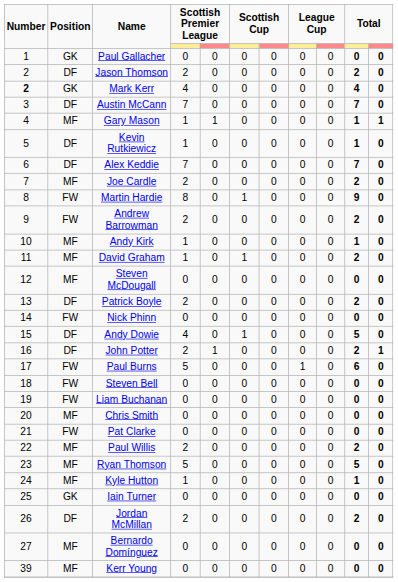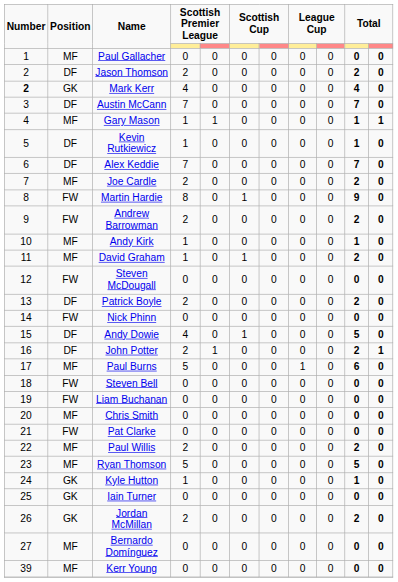 <table class="wikitable" style="font-size: 100%; text-align: center;">
 <tr>
 <td rowspan="2" width="10%" align="center"><strong>Number</strong></td>
 <td rowspan="2" width="10%" align="center"><strong>Position</strong></td>
 <td rowspan="2" width="20%" align="center"><strong>Name</strong></td>
 <td colspan="2" align="center"><strong>Scottish Premier League</strong></td>
 <td colspan="2" align="center"><strong>Scottish Cup</strong></td>
 <td colspan="2" align="center"><strong>League Cup</strong></td>
 <td colspan="2" align="center"><strong>Total </strong></td>
 </tr>
 <tr>
 <th width=60 style="background: #FFEE99"></th>
 <th width=60 style="background: #FF8888"></th>
 <th width=60 style="background: #FFEE99"></th>
 <th width=60 style="background: #FF8888"></th>
 <th width=60 style="background: #FFEE99"></th>
 <th width=60 style="background: #FF8888"></th>
 <th width=60 style="background: #FFEE99"></th>
 <th width=60 style="background: #FF8888"></th>
 </tr>
 <tr>
 <td>1</td>
-<td>GK</td>
+<td>MF</td>
 <td><a href='#'>Paul Gallacher</a></td>
 <td>0</td>
 <td>0</td>
 <td>0</td>
 <td>0</td>
 <td>0</td>
 <td>0</td>
 <td><strong>0</strong></td>
 <td><strong>0</strong></td>
 </tr>
 <tr>
 <td>2</td>
 <td>DF</td>
 <td><a href='#'>Jason Thomson</a></td>
 <td>2</td>
 <td>0</td>
 <td>0</td>
 <td>0</td>
 <td>0</td>
 <td>0</td>
 <td><strong>2</strong></td>
 <td><strong>0</strong></td>
 </tr>
 <tr>
 <td><strong>2</strong></td>
 <td>GK</td>
 <td><a href='#'>Mark Kerr</a></td>
 <td>4</td>
 <td>0</td>
 <td>0</td>
 <td>0</td>
 <td>0</td>
 <td>0</td>
 <td><strong>4</strong></td>
 <td><strong>0</strong></td>
 </tr>
 <tr>
 <td>3</td>
 <td>DF</td>
 <td><a href='#'>Austin McCann</a></td>
 <td>7</td>
 <td>0</td>
 <td>0</td>
 <td>0</td>
 <td>0</td>
 <td>0</td>
 <td><strong>7</strong></td>
 <td><strong>0</strong></td>
 </tr>
 <tr>
 <td>4</td>
 <td>MF</td>
 <td><a href='#'>Gary Mason</a></td>
 <td>1</td>
 <td>1</td>
 <td>0</td>
 <td>0</td>
 <td>0</td>
 <td>0</td>
 <td><strong>1</strong></td>
 <td><strong>1</strong></td>
 </tr>
 <tr>
 <td>5</td>
 <td>DF</td>
 <td><a href='#'>Kevin Rutkiewicz</a></td>
 <td>1</td>
 <td>0</td>
 <td>0</td>
 <td>0</td>
 <td>0</td>
 <td>0</td>
 <td><strong>1</strong></td>
 <td><strong>0</strong></td>
 </tr>
 <tr>
 <td>6</td>
 <td>DF</td>
 <td><a href='#'>Alex Keddie</a></td>
 <td>7</td>
 <td>0</td>
 <td>0</td>
 <td>0</td>
 <td>0</td>
 <td>0</td>
 <td><strong>7</strong></td>
 <td><strong>0</strong></td>
 </tr>
 <tr>
 <td>7</td>
 <td>MF</td>
 <td><a href='#'>Joe Cardle</a></td>
 <td>2</td>
 <td>0</td>
 <td>0</td>
 <td>0</td>
 <td>0</td>
 <td>0</td>
 <td><strong>2</strong></td>
 <td><strong>0</strong></td>
 </tr>
 <tr>
 <td>8</td>
 <td>FW</td>
 <td><a href='#'>Martin Hardie</a></td>
 <td>8</td>
 <td>0</td>
 <td>1</td>
 <td>0</td>
 <td>0</td>
 <td>0</td>
 <td><strong>9</strong></td>
 <td><strong>0</strong></td>
 </tr>
 <tr>
 <td>9</td>
 <td>FW</td>
 <td><a href='#'>Andrew Barrowman</a></td>
 <td>2</td>
 <td>0</td>
 <td>0</td>
 <td>0</td>
 <td>0</td>
 <td>0</td>
 <td><strong>2</strong></td>
 <td><strong>0</strong></td>
 </tr>
 <tr>
 <td>10</td>
 <td>MF</td>
 <td><a href='#'>Andy Kirk</a></td>
 <td>1</td>
 <td>0</td>
 <td>0</td>
 <td>0</td>
 <td>0</td>
 <td>0</td>
 <td><strong>1</strong></td>
 <td><strong>0</strong></td>
 </tr>
 <tr>
 <td>11</td>
 <td>MF</td>
 <td><a href='#'>David Graham</a></td>
 <td>1</td>
 <td>0</td>
 <td>1</td>
 <td>0</td>
 <td>0</td>
 <td>0</td>
 <td><strong>2</strong></td>
 <td><strong>0</strong></td>
 </tr>
 <tr>
 <td>12</td>
-<td>MF</td>
+<td>FW</td>
 <td><a href='#'>Steven McDougall</a></td>
 <td>0</td>
 <td>0</td>
 <td>0</td>
 <td>0</td>
 <td>0</td>
 <td>0</td>
 <td><strong>0</strong></td>
 <td><strong>0</strong></td>
 </tr>
 <tr>
 <td>13</td>
 <td>DF</td>
 <td><a href='#'>Patrick Boyle</a></td>
 <td>2</td>
 <td>0</td>
 <td>0</td>
 <td>0</td>
 <td>0</td>
 <td>0</td>
 <td><strong>2</strong></td>
 <td><strong>0</strong></td>
 </tr>
 <tr>
 <td>14</td>
 <td>FW</td>
 <td><a href='#'>Nick Phinn</a></td>
 <td>0</td>
 <td>0</td>
 <td>0</td>
 <td>0</td>
 <td>0</td>
 <td>0</td>
 <td><strong>0</strong></td>
 <td><strong>0</strong></td>
 </tr>
 <tr>
 <td>15</td>
 <td>DF</td>
 <td><a href='#'>Andy Dowie</a></td>
 <td>4</td>
 <td>0</td>
 <td>1</td>
 <td>0</td>
 <td>0</td>
 <td>0</td>
 <td><strong>5</strong></td>
 <td><strong>0</strong></td>
 </tr>
 <tr>
 <td>16</td>
 <td>DF</td>
 <td><a href='#'>John Potter</a></td>
 <td>2</td>
 <td>1</td>
 <td>0</td>
 <td>0</td>
 <td>0</td>
 <td>0</td>
 <td><strong>2</strong></td>
 <td><strong>1</strong></td>
 </tr>
 <tr>
 <td>17</td>
-<td>FW</td>
+<td>MF</td>
 <td><a href='#'>Paul Burns</a></td>
 <td>5</td>
 <td>0</td>
 <td>0</td>
 <td>0</td>
 <td>1</td>
 <td>0</td>
 <td><strong>6</strong></td>
 <td><strong>0</strong></td>
 </tr>
 <tr>
 <td>18</td>
 <td>FW</td>
 <td><a href='#'>Steven Bell</a></td>
 <td>0</td>
 <td>0</td>
 <td>0</td>
 <td>0</td>
 <td>0</td>
 <td>0</td>
 <td><strong>0</strong></td>
 <td><strong>0</strong></td>
 </tr>
 <tr>
 <td>19</td>
 <td>FW</td>
 <td><a href='#'>Liam Buchanan</a></td>
 <td>0</td>
 <td>0</td>
 <td>0</td>
 <td>0</td>
 <td>0</td>
 <td>0</td>
 <td><strong>0</strong></td>
 <td><strong>0</strong></td>
 </tr>
 <tr>
 <td>20</td>
 <td>MF</td>
 <td><a href='#'>Chris Smith</a></td>
 <td>0</td>
 <td>0</td>
 <td>0</td>
 <td>0</td>
 <td>0</td>
 <td>0</td>
 <td><strong>0</strong></td>
 <td><strong>0</strong></td>
 </tr>
 <tr>
 <td>21</td>
 <td>FW</td>
 <td><a href='#'>Pat Clarke</a></td>
 <td>0</td>
 <td>0</td>
 <td>0</td>
 <td>0</td>
 <td>0</td>
 <td>0</td>
 <td><strong>0</strong></td>
 <td><strong>0</strong></td>
 </tr>
 <tr>
 <td>22</td>
 <td>MF</td>
 <td><a href='#'>Paul Willis</a></td>
 <td>2</td>
 <td>0</td>
 <td>0</td>
 <td>0</td>
 <td>0</td>
 <td>0</td>
 <td><strong>2</strong></td>
 <td><strong>0</strong></td>
 </tr>
 <tr>
 <td>23</td>
 <td>MF</td>
 <td><a href='#'>Ryan Thomson</a></td>
 <td>5</td>
 <td>0</td>
 <td>0</td>
 <td>0</td>
 <td>0</td>
 <td>0</td>
 <td><strong>5</strong></td>
 <td><strong>0</strong></td>
 </tr>
 <tr>
 <td>24</td>
-<td>MF</td>
+<td>GK</td>
 <td><a href='#'>Kyle Hutton</a></td>
 <td>1</td>
 <td>0</td>
 <td>0</td>
 <td>0</td>
 <td>0</td>
 <td>0</td>
 <td><strong>1</strong></td>
 <td><strong>0</strong></td>
 </tr>
 <tr>
 <td>25</td>
 <td>GK</td>
 <td><a href='#'>Iain Turner</a></td>
 <td>0</td>
 <td>0</td>
 <td>0</td>
 <td>0</td>
 <td>0</td>
 <td>0</td>
 <td><strong>0</strong></td>
 <td><strong>0</strong></td>
 </tr>
 <tr>
 <td>26</td>
-<td>DF</td>
+<td>GK</td>
 <td><a href='#'>Jordan McMillan</a></td>
 <td>2</td>
 <td>0</td>
 <td>0</td>
 <td>0</td>
 <td>0</td>
 <td>0</td>
 <td><strong>2</strong></td>
 <td><strong>0</strong></td>
 </tr>
 <tr>
 <td>27</td>
 <td>MF</td>
 <td><a href='#'>Bernardo Domínguez</a></td>
 <td>0</td>
 <td>0</td>
 <td>0</td>
 <td>0</td>
 <td>0</td>
 <td>0</td>
 <td><strong>0</strong></td>
 <td><strong>0</strong></td>
 </tr>
 <tr>
 <td>39</td>
 <td>MF</td>
 <td><a href='#'>Kerr Young</a></td>
 <td>0</td>
 <td>0</td>
 <td>0</td>
 <td>0</td>
 <td>0</td>
 <td>0</td>
 <td><strong>0</strong></td>
 <td><strong>0</strong></td>
 </tr>
 <tr>
 </tr>
 </table>
